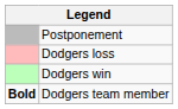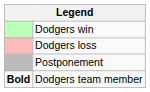 <table class="wikitable" style="font-size:90%">
 <tr>
 <th colspan="2">Legend</th>
+</tr>
+<tr>
+<td bgcolor="#bbffbb"> </td>
+<td>Dodgers win</td>
+</tr>
+<tr>
+<td bgcolor="#ffbbbb"> </td>
+<td>Dodgers loss</td>
 </tr>
 <tr>
 <td bgcolor="#bbbbbb"> </td>
 <td>Postponement</td>
 </tr>
 <tr>
-<td bgcolor="#ffbbbb"> </td>
-<td>Dodgers loss</td>
-</tr>
-<tr>
-<td bgcolor="#bbffbb"> </td>
-<td>Dodgers win</td>
-</tr>
-<tr>
 <td><strong>Bold</strong></td>
 <td>Dodgers team member</td>
 </tr>
 </table>
